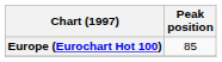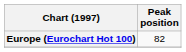 <table class="wikitable sortable plainrowheaders" style="text-align:center">
 <tr>
 <th>Chart (1997)</th>
 <th>Peak<br>position</th>
 </tr>
 <tr>
 <th scope="row">Europe (<a href='#'>Eurochart Hot 100</a>)</th>
-<td>85</td>
+<td>82</td>
 </tr>
 <tr>
 </tr>
 <tr>
 </tr>
 <tr>
 </tr>
 <tr>
 </tr>
 <tr>
 </tr>
 <tr>
 </tr>
 <tr>
 </tr>
 <tr>
 </tr>
 <tr>
 </tr>
 </table>
